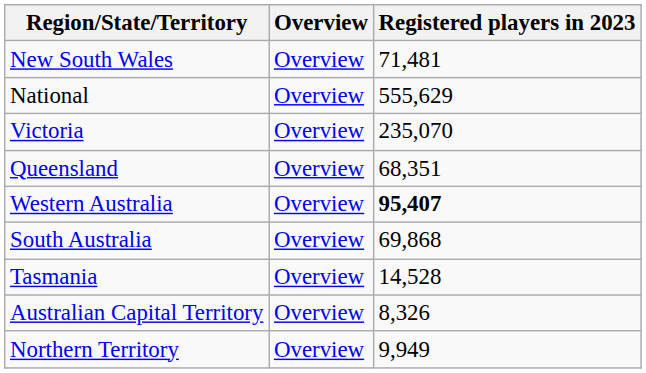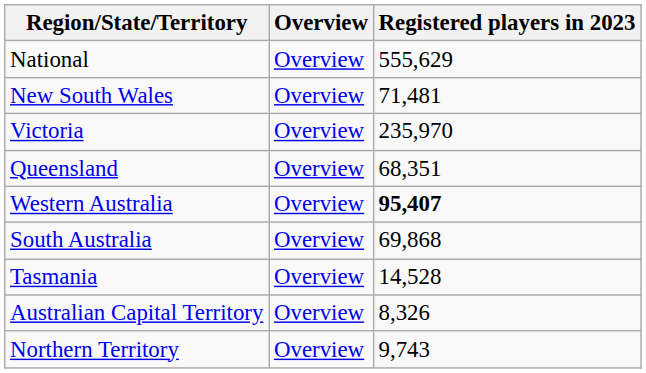 <table class="sortable wikitable">
 <tr>
 <th colspan="1">Region/State/Territory</th>
 <th colspan="1">Overview</th>
 <th colspan="1">Registered players in 2023</th>
 </tr>
 <tr>
+<td> National</td>
+<td><a href='#'>Overview</a></td>
+<td>555,629</td>
+</tr>
+<tr>
 <td> <a href='#'>New South Wales</a></td>
 <td><a href='#'>Overview</a></td>
 <td>71,481</td>
 </tr>
 <tr>
-<td> National</td>
-<td><a href='#'>Overview</a></td>
-<td>555,629</td>
-</tr>
-<tr>
 <td> <a href='#'>Victoria</a></td>
 <td><a href='#'>Overview</a></td>
-<td>235,070</td>
+<td>235,970</td>
 </tr>
 <tr>
 <td> <a href='#'>Queensland</a></td>
 <td><a href='#'>Overview</a></td>
 <td>68,351</td>
 </tr>
 <tr>
 <td> <a href='#'>Western Australia</a></td>
 <td><a href='#'>Overview</a></td>
 <td><strong>95,407</strong></td>
 </tr>
 <tr>
 <td> <a href='#'>South Australia</a></td>
 <td><a href='#'>Overview</a></td>
 <td>69,868</td>
 </tr>
 <tr>
 <td> <a href='#'>Tasmania</a></td>
 <td><a href='#'>Overview</a></td>
 <td>14,528</td>
 </tr>
 <tr>
 <td> <a href='#'>Australian Capital Territory</a></td>
 <td><a href='#'>Overview</a></td>
 <td>8,326</td>
 </tr>
 <tr>
 <td> <a href='#'>Northern Territory</a></td>
 <td><a href='#'>Overview</a></td>
-<td>9,949</td>
+<td>9,743</td>
 </tr>
 </table>
